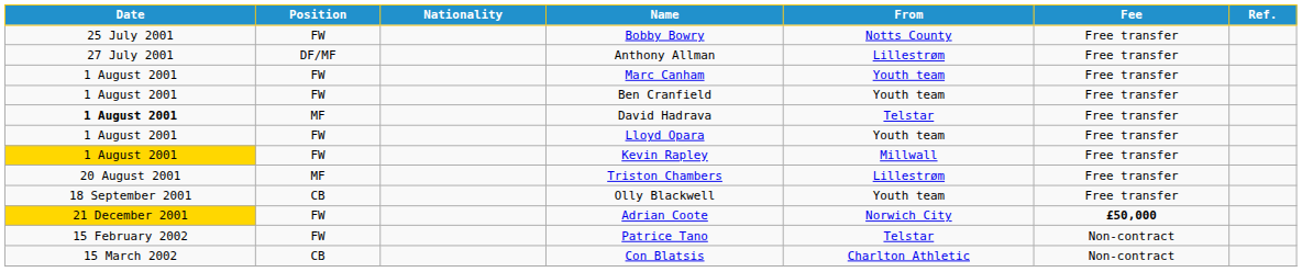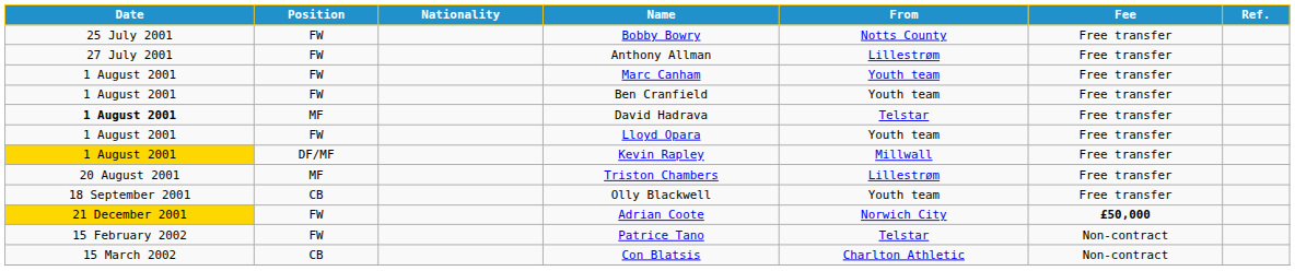 <table class="wikitable" style="text-align:center; font-size:90%; width:100%;">
 <tr>
 <th style="background:#2191CC; color:white; border:1px solid #F7C408; text-align:center;">Date</th>
 <th style="background:#2191CC; color:white; border:1px solid #F7C408; text-align:center;">Position</th>
 <th style="background:#2191CC; color:white; border:1px solid #F7C408; text-align:center;">Nationality</th>
 <th style="background:#2191CC; color:white; border:1px solid #F7C408; text-align:center;">Name</th>
 <th style="background:#2191CC; color:white; border:1px solid #F7C408; text-align:center;">From</th>
 <th style="background:#2191CC; color:white; border:1px solid #F7C408; text-align:center;">Fee</th>
 <th style="background:#2191CC; color:white; border:1px solid #F7C408; text-align:center;">Ref.</th>
 </tr>
 <tr>
 <td>25 July 2001</td>
 <td>FW</td>
 <td></td>
 <td><a href='#'>Bobby Bowry</a></td>
 <td> <a href='#'>Notts County</a></td>
 <td>Free transfer</td>
 <td></td>
 </tr>
 <tr>
 <td>27 July 2001</td>
-<td>DF/MF</td>
+<td>FW</td>
 <td></td>
 <td>Anthony Allman</td>
 <td> <a href='#'>Lillestrøm</a></td>
 <td>Free transfer</td>
 <td></td>
 </tr>
 <tr>
 <td>1 August 2001</td>
 <td>FW</td>
 <td></td>
 <td><a href='#'>Marc Canham</a></td>
 <td><a href='#'>Youth team</a></td>
 <td>Free transfer</td>
 <td></td>
 </tr>
 <tr>
 <td>1 August 2001</td>
 <td>FW</td>
 <td></td>
 <td>Ben Cranfield</td>
 <td>Youth team</td>
 <td>Free transfer</td>
 <td></td>
 </tr>
 <tr>
 <td><strong>1 August 2001</strong></td>
 <td>MF</td>
 <td></td>
 <td>David Hadrava</td>
 <td> <a href='#'>Telstar</a></td>
 <td>Free transfer</td>
 <td></td>
 </tr>
 <tr>
 <td>1 August 2001</td>
 <td>FW</td>
 <td></td>
 <td><a href='#'>Lloyd Opara</a></td>
 <td>Youth team</td>
 <td>Free transfer</td>
 <td></td>
 </tr>
 <tr>
 <td style="background: gold;">1 August 2001</td>
-<td>FW</td>
+<td>DF/MF</td>
 <td></td>
 <td><a href='#'>Kevin Rapley</a></td>
 <td> <a href='#'>Millwall</a></td>
 <td>Free transfer</td>
 <td></td>
 </tr>
 <tr>
 <td>20 August 2001</td>
 <td>MF</td>
 <td></td>
 <td><a href='#'>Triston Chambers</a></td>
 <td> <a href='#'>Lillestrøm</a></td>
 <td>Free transfer</td>
 <td></td>
 </tr>
 <tr>
 <td>18 September 2001</td>
 <td>CB</td>
 <td></td>
 <td>Olly Blackwell</td>
 <td>Youth team</td>
 <td>Free transfer</td>
 <td></td>
 </tr>
 <tr>
 <td style="background: gold;">21 December 2001</td>
 <td>FW</td>
 <td></td>
 <td><a href='#'>Adrian Coote</a></td>
 <td> <a href='#'>Norwich City</a></td>
 <td><strong>£50,000</strong></td>
 <td></td>
 </tr>
 <tr>
 <td>15 February 2002</td>
 <td>FW</td>
 <td></td>
 <td><a href='#'>Patrice Tano</a></td>
 <td> <a href='#'>Telstar</a></td>
 <td>Non-contract</td>
 <td></td>
 </tr>
 <tr>
 <td>15 March 2002</td>
 <td>CB</td>
 <td></td>
 <td><a href='#'>Con Blatsis</a></td>
 <td> <a href='#'>Charlton Athletic</a></td>
 <td>Non-contract</td>
 <td></td>
 </tr>
 <tr>
 </tr>
 </table>
